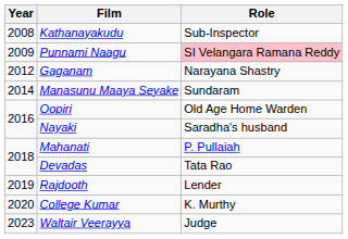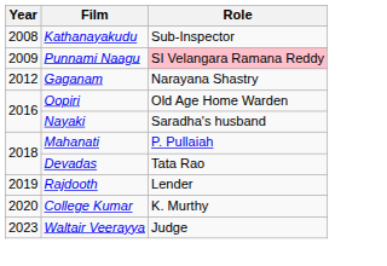 <table class="wikitable sortable">
 <tr>
 <th>Year</th>
 <th>Film</th>
 <th>Role</th>
 </tr>
 <tr>
 <td>2008</td>
 <td><em><a href='#'>Kathanayakudu</a></em></td>
 <td>Sub-Inspector</td>
 </tr>
 <tr>
 <td>2009</td>
 <td><em><a href='#'>Punnami Naagu</a></em></td>
 <td style="background: pink;">SI Velangara Ramana Reddy</td>
 </tr>
 <tr>
 <td>2012</td>
 <td><em><a href='#'>Gaganam</a></em></td>
 <td>Narayana Shastry</td>
-</tr>
-<tr>
-<td>2014</td>
-<td><em><a href='#'>Manasunu Maaya Seyake</a></em></td>
-<td>Sundaram</td>
 </tr>
 <tr>
 <td rowspan="2">2016</td>
 <td><em><a href='#'>Oopiri</a></em></td>
 <td>Old Age Home Warden</td>
 </tr>
 <tr>
 <td><em><a href='#'>Nayaki</a></em></td>
 <td>Saradha's husband</td>
 </tr>
 <tr>
 <td rowspan="2">2018</td>
 <td><em><a href='#'>Mahanati</a></em></td>
 <td><a href='#'>P. Pullaiah</a></td>
 </tr>
 <tr>
 <td><em><a href='#'>Devadas</a></em></td>
 <td>Tata Rao</td>
 </tr>
 <tr>
 <td>2019</td>
 <td><em><a href='#'>Rajdooth</a></em></td>
 <td>Lender</td>
 </tr>
 <tr>
 <td>2020</td>
 <td><em><a href='#'>College Kumar</a></em></td>
 <td>K. Murthy</td>
 </tr>
 <tr>
 <td>2023</td>
 <td><em><a href='#'>Waltair Veerayya</a></em></td>
 <td>Judge</td>
 </tr>
 </table>
